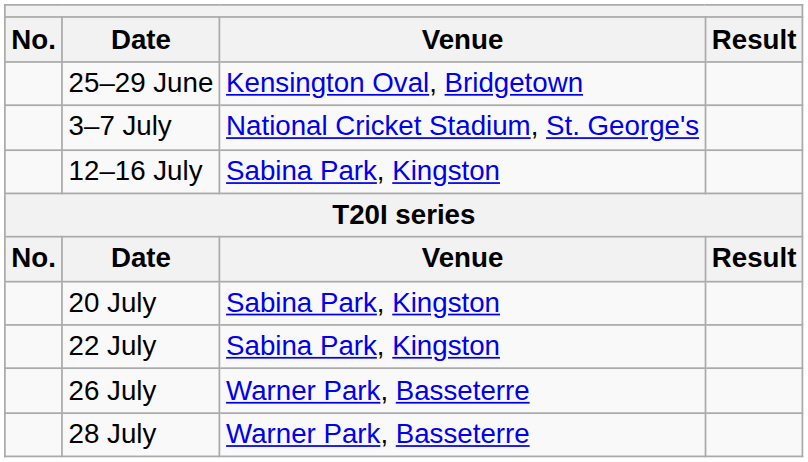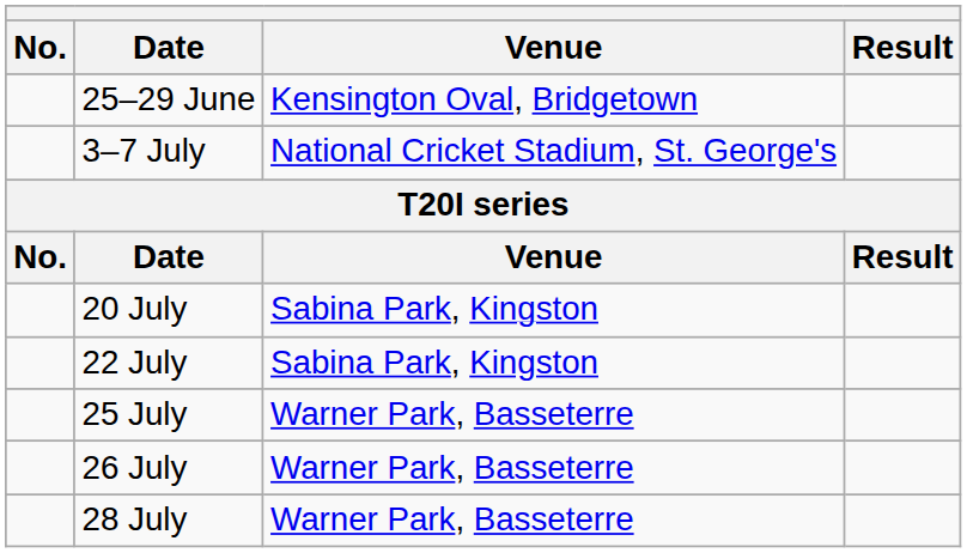 <table class="wikitable">
 <tr>
 <th colspan="4"></th>
 </tr>
 <tr>
 <th>No.</th>
 <th>Date</th>
 <th>Venue</th>
 <th>Result</th>
 </tr>
 <tr>
 <td></td>
 <td>25–29 June</td>
 <td><a href='#'>Kensington Oval</a>, <a href='#'>Bridgetown</a></td>
 <td></td>
 </tr>
 <tr>
 <td></td>
 <td>3–7 July</td>
 <td><a href='#'>National Cricket Stadium</a>, <a href='#'>St. George's</a></td>
-<td></td>
-</tr>
-<tr>
-<td></td>
-<td>12–16 July</td>
-<td><a href='#'>Sabina Park</a>, <a href='#'>Kingston</a></td>
 <td></td>
 </tr>
 <tr>
 <th colspan="4">T20I series</th>
 </tr>
 <tr>
 <th>No.</th>
 <th>Date</th>
 <th>Venue</th>
 <th>Result</th>
 </tr>
 <tr>
 <td></td>
 <td>20 July</td>
 <td><a href='#'>Sabina Park</a>, <a href='#'>Kingston</a></td>
 <td></td>
 </tr>
 <tr>
 <td></td>
 <td>22 July</td>
 <td><a href='#'>Sabina Park</a>, <a href='#'>Kingston</a></td>
 <td></td>
 </tr>
 <tr>
 <td></td>
+<td>25 July</td>
+<td><a href='#'>Warner Park</a>, <a href='#'>Basseterre</a></td>
+<td></td>
+</tr>
+<tr>
+<td></td>
 <td>26 July</td>
 <td><a href='#'>Warner Park</a>, <a href='#'>Basseterre</a></td>
 <td></td>
 </tr>
 <tr>
 <td></td>
 <td>28 July</td>
 <td><a href='#'>Warner Park</a>, <a href='#'>Basseterre</a></td>
 <td></td>
 </tr>
 </table>
